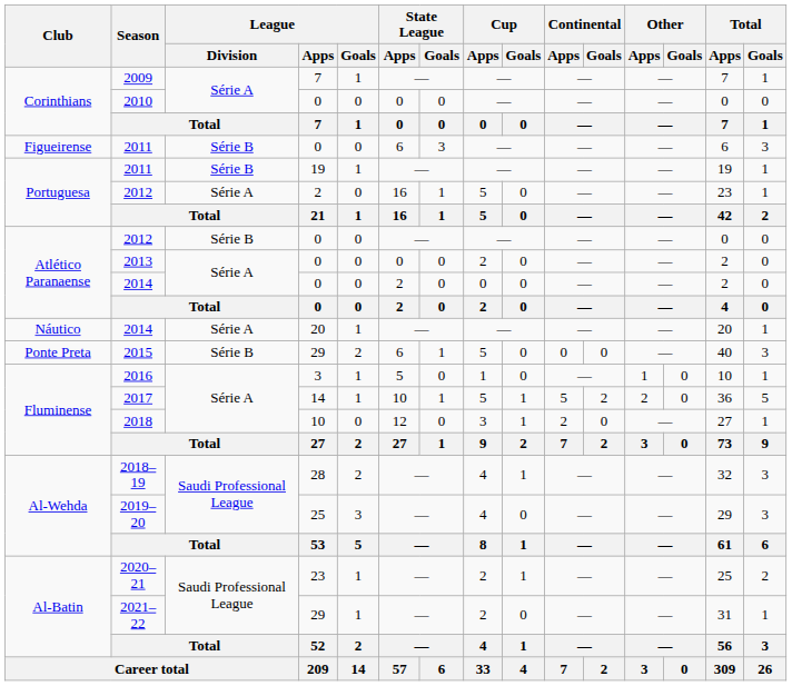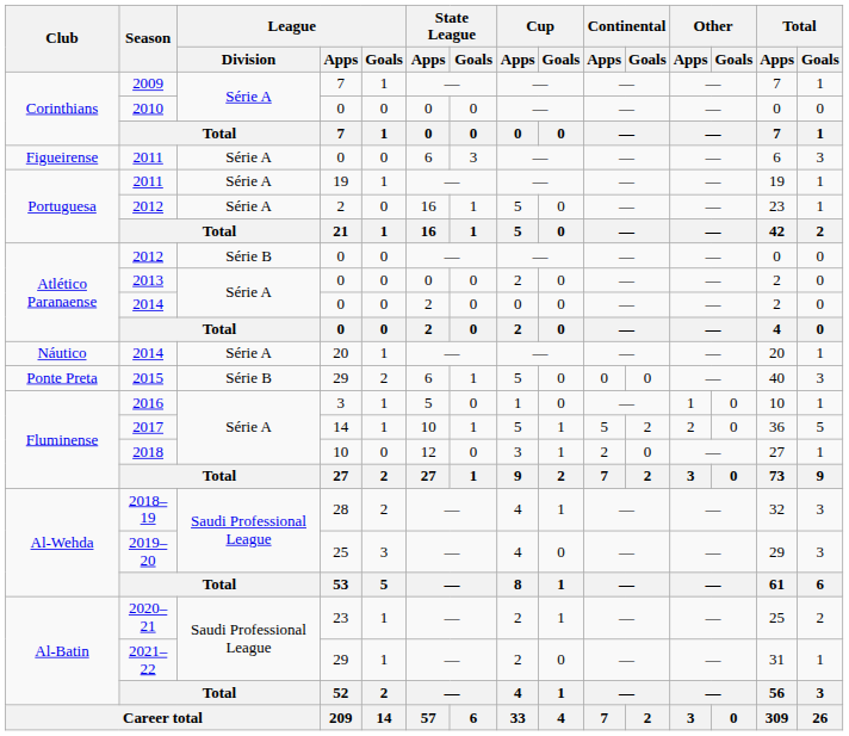 <table class="wikitable" style="text-align: center;">
 <tr>
 <th rowspan="2">Club</th>
 <th rowspan="2">Season</th>
 <th colspan="3">League</th>
 <th colspan="2">State League</th>
 <th colspan="2">Cup</th>
 <th colspan="2">Continental</th>
 <th colspan="2">Other</th>
 <th colspan="2">Total</th>
 </tr>
 <tr>
 <th>Division</th>
 <th>Apps</th>
 <th>Goals</th>
 <th>Apps</th>
 <th>Goals</th>
 <th>Apps</th>
 <th>Goals</th>
 <th>Apps</th>
 <th>Goals</th>
 <th>Apps</th>
 <th>Goals</th>
 <th>Apps</th>
 <th>Goals</th>
 </tr>
 <tr>
 <td rowspan="3" valign="center"><a href='#'>Corinthians</a></td>
 <td><a href='#'>2009</a></td>
 <td rowspan="2"><a href='#'>Série A</a></td>
 <td>7</td>
 <td>1</td>
 <td colspan="2">—</td>
 <td colspan="2">—</td>
 <td colspan="2">—</td>
 <td colspan="2">—</td>
 <td>7</td>
 <td>1</td>
 </tr>
 <tr>
 <td><a href='#'>2010</a></td>
 <td>0</td>
 <td>0</td>
 <td>0</td>
 <td>0</td>
 <td colspan="2">—</td>
 <td colspan="2">—</td>
 <td colspan="2">—</td>
 <td>0</td>
 <td>0</td>
 </tr>
 <tr>
 <th colspan="2">Total</th>
 <th>7</th>
 <th>1</th>
 <th>0</th>
 <th>0</th>
 <th>0</th>
 <th>0</th>
 <th colspan="2">—</th>
 <th colspan="2">—</th>
 <th>7</th>
 <th>1</th>
 </tr>
 <tr>
 <td valign="center"><a href='#'>Figueirense</a></td>
 <td><a href='#'>2011</a></td>
-<td><a href='#'>Série B</a></td>
+<td>Série A</td>
 <td>0</td>
 <td>0</td>
 <td>6</td>
 <td>3</td>
 <td colspan="2">—</td>
 <td colspan="2">—</td>
 <td colspan="2">—</td>
 <td>6</td>
 <td>3</td>
 </tr>
 <tr>
 <td rowspan="3" valign="center"><a href='#'>Portuguesa</a></td>
 <td><a href='#'>2011</a></td>
-<td><a href='#'>Série B</a></td>
+<td>Série A</td>
 <td>19</td>
 <td>1</td>
 <td colspan="2">—</td>
 <td colspan="2">—</td>
 <td colspan="2">—</td>
 <td colspan="2">—</td>
 <td>19</td>
 <td>1</td>
 </tr>
 <tr>
 <td><a href='#'>2012</a></td>
 <td>Série A</td>
 <td>2</td>
 <td>0</td>
 <td>16</td>
 <td>1</td>
 <td>5</td>
 <td>0</td>
 <td colspan="2">—</td>
 <td colspan="2">—</td>
 <td>23</td>
 <td>1</td>
 </tr>
 <tr>
 <th colspan="2">Total</th>
 <th>21</th>
 <th>1</th>
 <th>16</th>
 <th>1</th>
 <th>5</th>
 <th>0</th>
 <th colspan="2">—</th>
 <th colspan="2">—</th>
 <th>42</th>
 <th>2</th>
 </tr>
 <tr>
 <td rowspan="4" valign="center"><a href='#'>Atlético Paranaense</a></td>
 <td><a href='#'>2012</a></td>
 <td>Série B</td>
 <td>0</td>
 <td>0</td>
 <td colspan="2">—</td>
 <td colspan="2">—</td>
 <td colspan="2">—</td>
 <td colspan="2">—</td>
 <td>0</td>
 <td>0</td>
 </tr>
 <tr>
 <td><a href='#'>2013</a></td>
 <td rowspan="2">Série A</td>
 <td>0</td>
 <td>0</td>
 <td>0</td>
 <td>0</td>
 <td>2</td>
 <td>0</td>
 <td colspan="2">—</td>
 <td colspan="2">—</td>
 <td>2</td>
 <td>0</td>
 </tr>
 <tr>
 <td><a href='#'>2014</a></td>
 <td>0</td>
 <td>0</td>
 <td>2</td>
 <td>0</td>
 <td>0</td>
 <td>0</td>
 <td colspan="2">—</td>
 <td colspan="2">—</td>
 <td>2</td>
 <td>0</td>
 </tr>
 <tr>
 <th colspan="2">Total</th>
 <th>0</th>
 <th>0</th>
 <th>2</th>
 <th>0</th>
 <th>2</th>
 <th>0</th>
 <th colspan="2">—</th>
 <th colspan="2">—</th>
 <th>4</th>
 <th>0</th>
 </tr>
 <tr>
 <td valign="center"><a href='#'>Náutico</a></td>
 <td><a href='#'>2014</a></td>
 <td>Série A</td>
 <td>20</td>
 <td>1</td>
 <td colspan="2">—</td>
 <td colspan="2">—</td>
 <td colspan="2">—</td>
 <td colspan="2">—</td>
 <td>20</td>
 <td>1</td>
 </tr>
 <tr>
 <td valign="center"><a href='#'>Ponte Preta</a></td>
 <td><a href='#'>2015</a></td>
 <td>Série B</td>
 <td>29</td>
 <td>2</td>
 <td>6</td>
 <td>1</td>
 <td>5</td>
 <td>0</td>
 <td>0</td>
 <td>0</td>
 <td colspan="2">—</td>
 <td>40</td>
 <td>3</td>
 </tr>
 <tr>
 <td rowspan="4" valign="center"><a href='#'>Fluminense</a></td>
 <td><a href='#'>2016</a></td>
 <td rowspan="3">Série A</td>
 <td>3</td>
 <td>1</td>
 <td>5</td>
 <td>0</td>
 <td>1</td>
 <td>0</td>
 <td colspan="2">—</td>
 <td>1</td>
 <td>0</td>
 <td>10</td>
 <td>1</td>
 </tr>
 <tr>
 <td><a href='#'>2017</a></td>
 <td>14</td>
 <td>1</td>
 <td>10</td>
 <td>1</td>
 <td>5</td>
 <td>1</td>
 <td>5</td>
 <td>2</td>
 <td>2</td>
 <td>0</td>
 <td>36</td>
 <td>5</td>
 </tr>
 <tr>
 <td><a href='#'>2018</a></td>
 <td>10</td>
 <td>0</td>
 <td>12</td>
 <td>0</td>
 <td>3</td>
 <td>1</td>
 <td>2</td>
 <td>0</td>
 <td colspan="2">—</td>
 <td>27</td>
 <td>1</td>
 </tr>
 <tr>
 <th colspan="2">Total</th>
 <th>27</th>
 <th>2</th>
 <th>27</th>
 <th>1</th>
 <th>9</th>
 <th>2</th>
 <th>7</th>
 <th>2</th>
 <th>3</th>
 <th>0</th>
 <th>73</th>
 <th>9</th>
 </tr>
 <tr>
 <td rowspan="3" valign="center"><a href='#'>Al-Wehda</a></td>
 <td><a href='#'>2018–19</a></td>
 <td rowspan="2"><a href='#'>Saudi Professional League</a></td>
 <td>28</td>
 <td>2</td>
 <td colspan="2">—</td>
 <td>4</td>
 <td>1</td>
 <td colspan="2">—</td>
 <td colspan="2">—</td>
 <td>32</td>
 <td>3</td>
 </tr>
 <tr>
 <td><a href='#'>2019–20</a></td>
 <td>25</td>
 <td>3</td>
 <td colspan="2">—</td>
 <td>4</td>
 <td>0</td>
 <td colspan="2">—</td>
 <td colspan="2">—</td>
 <td>29</td>
 <td>3</td>
 </tr>
 <tr>
 <th colspan="2">Total</th>
 <th>53</th>
 <th>5</th>
 <th colspan="2">—</th>
 <th>8</th>
 <th>1</th>
 <th colspan="2">—</th>
 <th colspan="2">—</th>
 <th>61</th>
 <th>6</th>
 </tr>
 <tr>
 <td rowspan="3" valign="center"><a href='#'>Al-Batin</a></td>
 <td><a href='#'>2020–21</a></td>
 <td rowspan="2">Saudi Professional League</td>
 <td>23</td>
 <td>1</td>
 <td colspan="2">—</td>
 <td>2</td>
 <td>1</td>
 <td colspan="2">—</td>
 <td colspan="2">—</td>
 <td>25</td>
 <td>2</td>
 </tr>
 <tr>
 <td><a href='#'>2021–22</a></td>
 <td>29</td>
 <td>1</td>
 <td colspan="2">—</td>
 <td>2</td>
 <td>0</td>
 <td colspan="2">—</td>
 <td colspan="2">—</td>
 <td>31</td>
 <td>1</td>
 </tr>
 <tr>
 <th colspan="2">Total</th>
 <th>52</th>
 <th>2</th>
 <th colspan="2">—</th>
 <th>4</th>
 <th>1</th>
 <th colspan="2">—</th>
 <th colspan="2">—</th>
 <th>56</th>
 <th>3</th>
 </tr>
 <tr>
 <th colspan="3"><strong>Career total</strong></th>
 <th>209</th>
 <th>14</th>
 <th>57</th>
 <th>6</th>
 <th>33</th>
 <th>4</th>
 <th>7</th>
 <th>2</th>
 <th>3</th>
 <th>0</th>
 <th>309</th>
 <th>26</th>
 </tr>
 </table>
